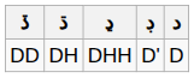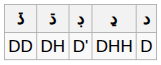 <table class="wikitable" style="font-size:125%;">
 <tr>
 <th>ڏ</th>
 <th>ڌ</th>
+<th>ڊ</th>
 <th>ڍ</th>
-<th>ڊ</th>
 <th>د</th>
 </tr>
 <tr>
 <td>DD</td>
 <td>DH</td>
+<td>D'</td>
 <td>DHH</td>
-<td>D'</td>
 <td>D</td>
 </tr>
 </table>
